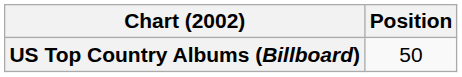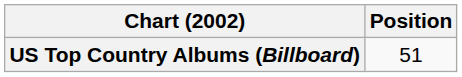 <table class="wikitable plainrowheaders" style="text-align:center">
 <tr>
 <th scope="col">Chart (2002)</th>
 <th scope="col">Position</th>
 </tr>
 <tr>
 <th scope="row">US Top Country Albums (<em>Billboard</em>)</th>
-<td>50</td>
+<td>51</td>
 </tr>
 </table>
